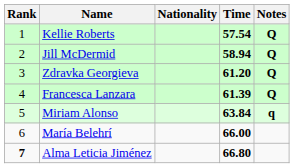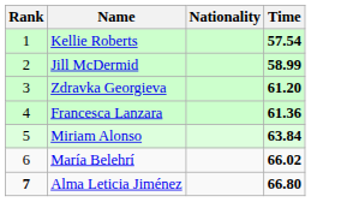 <table class="wikitable sortable" style="text-align:center">
 <tr>
 <th>Rank</th>
 <th>Name</th>
 <th>Nationality</th>
 <th>Time</th>
-<th>Notes</th>
 </tr>
 <tr bgcolor=ccffcc>
 <td>1</td>
 <td align=left><a href='#'>Kellie Roberts</a></td>
 <td align=left></td>
 <td><strong>57.54</strong></td>
-<td><strong>Q</strong></td>
 </tr>
 <tr bgcolor=ccffcc>
 <td>2</td>
 <td align=left><a href='#'>Jill McDermid</a></td>
 <td align=left></td>
-<td><strong>58.94</strong></td>
-<td><strong>Q</strong></td>
+<td><strong>58.99</strong></td>
 </tr>
 <tr bgcolor=ccffcc>
 <td>3</td>
 <td align=left><a href='#'>Zdravka Georgieva</a></td>
 <td align=left></td>
 <td><strong>61.20</strong></td>
-<td><strong>Q</strong></td>
 </tr>
 <tr bgcolor=ccffcc>
 <td>4</td>
 <td align=left><a href='#'>Francesca Lanzara</a></td>
 <td align=left></td>
-<td><strong>61.39</strong></td>
-<td><strong>Q</strong></td>
+<td><strong>61.36</strong></td>
 </tr>
 <tr bgcolor=ddffdd>
 <td>5</td>
 <td align=left><a href='#'>Miriam Alonso</a></td>
 <td align=left></td>
 <td><strong>63.84</strong></td>
-<td><strong>q</strong></td>
 </tr>
 <tr>
 <td>6</td>
 <td align=left><a href='#'>María Belehrí</a></td>
 <td align=left></td>
-<td><strong>66.00</strong></td>
-<td></td>
+<td><strong>66.02</strong></td>
 </tr>
 <tr>
 <td><strong>7</strong></td>
 <td align=left><a href='#'>Alma Leticia Jiménez</a></td>
 <td align=left></td>
 <td><strong>66.80</strong></td>
-<td></td>
 </tr>
 </table>
